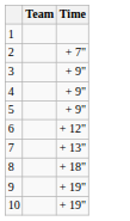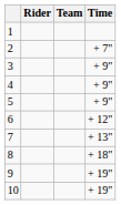 <table class="wikitable">
 <tr>
 <th></th>
+<th>Rider</th>
 <th>Team</th>
 <th>Time</th>
 </tr>
 <tr>
 <td>1</td>
+<td> </td>
 <td></td>
 <td align="right"></td>
 </tr>
 <tr>
 <td>2</td>
 <td></td>
+<td></td>
 <td align="right">+ 7"</td>
 </tr>
 <tr>
 <td>3</td>
+<td></td>
 <td></td>
 <td align="right">+ 9"</td>
 </tr>
 <tr>
 <td>4</td>
 <td></td>
+<td></td>
 <td align="right">+ 9"</td>
 </tr>
 <tr>
 <td>5</td>
+<td></td>
 <td></td>
 <td align="right">+ 9"</td>
 </tr>
 <tr>
 <td>6</td>
 <td></td>
+<td></td>
 <td align="right">+ 12"</td>
 </tr>
 <tr>
 <td>7</td>
+<td> </td>
 <td></td>
 <td align="right">+ 13"</td>
 </tr>
 <tr>
 <td>8</td>
 <td></td>
+<td></td>
 <td align="right">+ 18"</td>
 </tr>
 <tr>
 <td>9</td>
+<td></td>
 <td></td>
 <td align="right">+ 19"</td>
 </tr>
 <tr>
 <td>10</td>
 <td></td>
+<td></td>
 <td align="right">+ 19"</td>
 </tr>
 </table>
